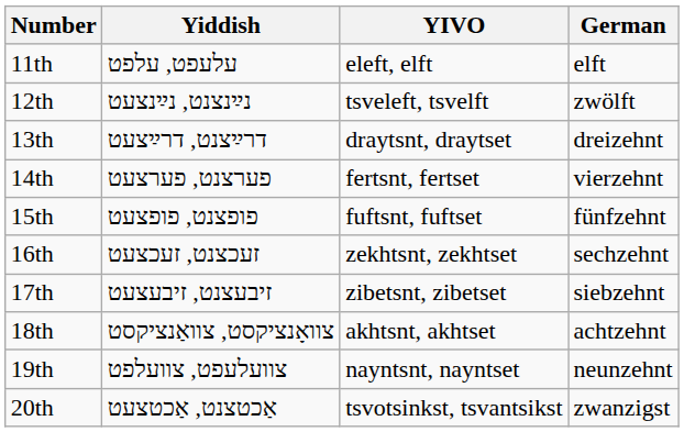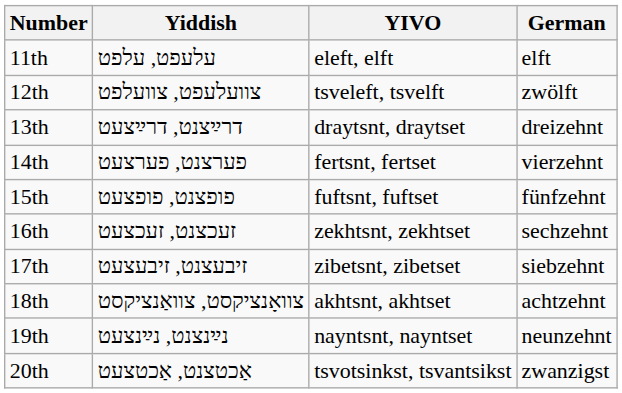 <table class="wikitable zebra" style="float:left; margin-right:1em;">
 <tr>
 <th>Number</th>
 <th>Yiddish</th>
 <th>YIVO</th>
 <th>German</th>
 </tr>
 <tr>
 <td>11th</td>
 <td>עלעפט, עלפט</td>
 <td>eleft, elft</td>
 <td>elft</td>
 </tr>
 <tr>
 <td>12th</td>
-<td>נײַנצנט, נײַנצעט</td>
+<td>צוועלעפט, צוועלפט</td>
 <td>tsveleft, tsvelft</td>
 <td>zwölft</td>
 </tr>
 <tr>
 <td>13th</td>
 <td>דרײַצנט, דרײַצעט</td>
 <td>draytsnt, draytset</td>
 <td>dreizehnt</td>
 </tr>
 <tr>
 <td>14th</td>
 <td>פערצנט, פערצעט</td>
 <td>fertsnt, fertset</td>
 <td>vierzehnt</td>
 </tr>
 <tr>
 <td>15th</td>
 <td>פופצנט, פופצעט</td>
 <td>fuftsnt, fuftset</td>
 <td>fünfzehnt</td>
 </tr>
 <tr>
 <td>16th</td>
 <td>זעכצנט, זעכצעט</td>
 <td>zekhtsnt, zekhtset</td>
 <td>sechzehnt</td>
 </tr>
 <tr>
 <td>17th</td>
 <td>זיבעצנט, זיבעצעט</td>
 <td>zibetsnt, zibetset</td>
 <td>siebzehnt</td>
 </tr>
 <tr>
 <td>18th</td>
 <td>צוואָנציקסט, צוואַנציקסט</td>
 <td>akhtsnt, akhtset</td>
 <td>achtzehnt</td>
 </tr>
 <tr>
 <td>19th</td>
-<td>צוועלעפט, צוועלפט</td>
+<td>נײַנצנט, נײַנצעט</td>
 <td>nayntsnt, nayntset</td>
 <td>neunzehnt</td>
 </tr>
 <tr>
 <td>20th</td>
 <td>אַכטצנט, אַכטצעט</td>
 <td>tsvotsinkst, tsvantsikst</td>
 <td>zwanzigst</td>
 </tr>
 </table>
